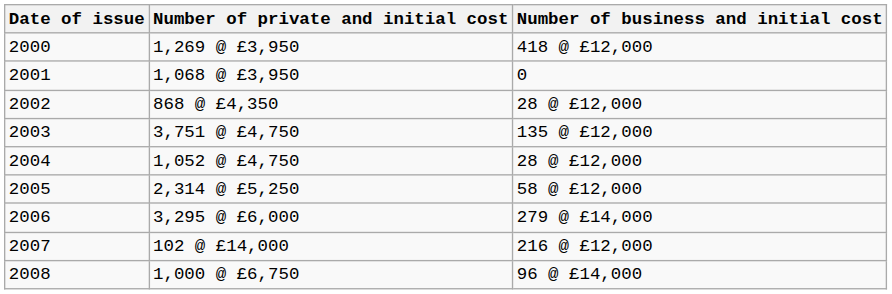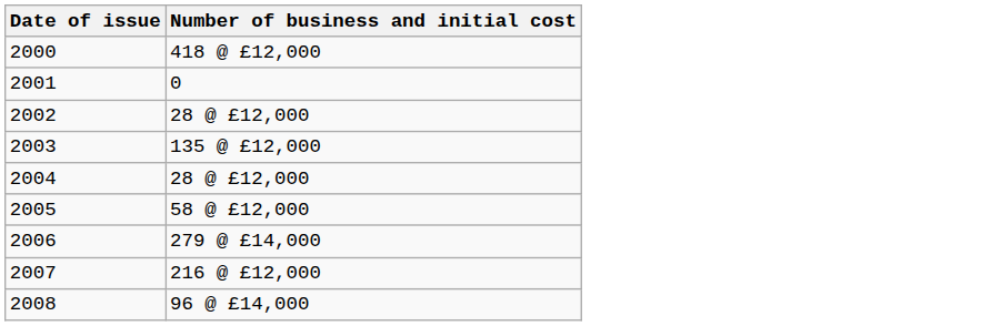 <table class="wikitable">
 <tr>
 <th>Date of issue</th>
-<th>Number of private and initial cost</th>
 <th>Number of business and initial cost</th>
 </tr>
 <tr>
 <td>2000</td>
-<td>1,269 @ £3,950</td>
 <td>418 @ £12,000</td>
 </tr>
 <tr>
 <td>2001</td>
-<td>1,068 @ £3,950</td>
 <td>0</td>
 </tr>
 <tr>
 <td>2002</td>
-<td>868 @ £4,350</td>
 <td>28 @ £12,000</td>
 </tr>
 <tr>
 <td>2003</td>
-<td>3,751 @ £4,750</td>
 <td>135 @ £12,000</td>
 </tr>
 <tr>
 <td>2004</td>
-<td>1,052 @ £4,750</td>
 <td>28 @ £12,000</td>
 </tr>
 <tr>
 <td>2005</td>
-<td>2,314 @ £5,250</td>
 <td>58 @ £12,000</td>
 </tr>
 <tr>
 <td>2006</td>
-<td>3,295 @ £6,000</td>
 <td>279 @ £14,000</td>
 </tr>
 <tr>
 <td>2007</td>
-<td>102 @ £14,000</td>
 <td>216 @ £12,000</td>
 </tr>
 <tr>
 <td>2008</td>
-<td>1,000 @ £6,750</td>
 <td>96 @ £14,000</td>
 </tr>
 </table>
